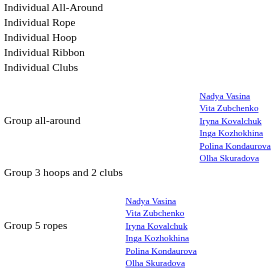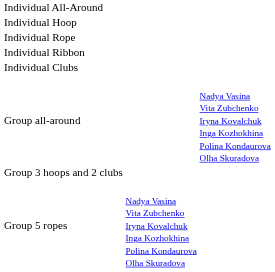 <table>
 <tr>
 <td>Individual All-Around</td>
 <td></td>
 <td></td>
 <td></td>
 </tr>
 <tr>
-<td>Individual Rope</td>
+<td>Individual Hoop</td>
 <td></td>
 <td></td>
 <td></td>
 </tr>
 <tr>
-<td>Individual Hoop</td>
+<td>Individual Rope</td>
 <td></td>
 <td></td>
 <td></td>
 </tr>
 <tr>
 <td>Individual Ribbon</td>
 <td></td>
 <td></td>
 <td></td>
 </tr>
 <tr>
 <td>Individual Clubs</td>
 <td></td>
 <td></td>
 <td></td>
 </tr>
 <tr>
 <td>Group all-around</td>
 <td></td>
 <td><br><small><a href='#'>Nadya Vasina</a><br><a href='#'>Vita Zubchenko</a><br><a href='#'>Iryna Kovalchuk</a><br><a href='#'>Inga Kozhokhina</a><br><a href='#'>Polina Kondaurova</a><br><a href='#'>Olha Skuradova</a></small></td>
 <td></td>
 </tr>
 <tr>
 <td>Group 3 hoops and 2 clubs</td>
 <td></td>
 <td></td>
 <td></td>
 </tr>
 <tr>
 <td>Group 5 ropes</td>
 <td><br><small><a href='#'>Nadya Vasina</a><br><a href='#'>Vita Zubchenko</a><br><a href='#'>Iryna Kovalchuk</a><br><a href='#'>Inga Kozhokhina</a><br><a href='#'>Polina Kondaurova</a><br><a href='#'>Olha Skuradova</a></small></td>
 <td></td>
 <td></td>
 </tr>
 </table>
